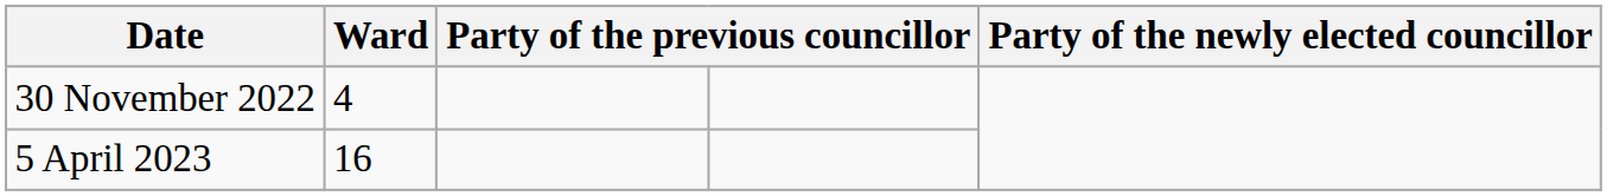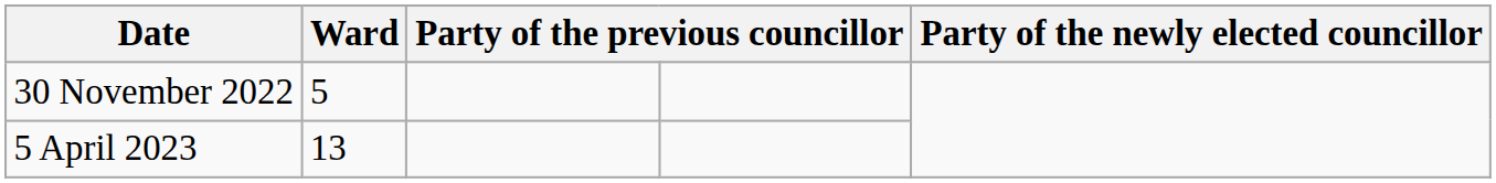 <table class="wikitable">
 <tr>
 <th>Date</th>
 <th>Ward</th>
 <th colspan=2>Party of the previous councillor</th>
 <th colspan=2>Party of the newly elected councillor</th>
 </tr>
 <tr>
 <td>30 November 2022</td>
-<td>4</td>
+<td>5</td>
 <td></td>
 <td></td>
 </tr>
 <tr>
 <td>5 April 2023</td>
-<td>16</td>
+<td>13</td>
 <td></td>
 <td></td>
 </tr>
 </table>
